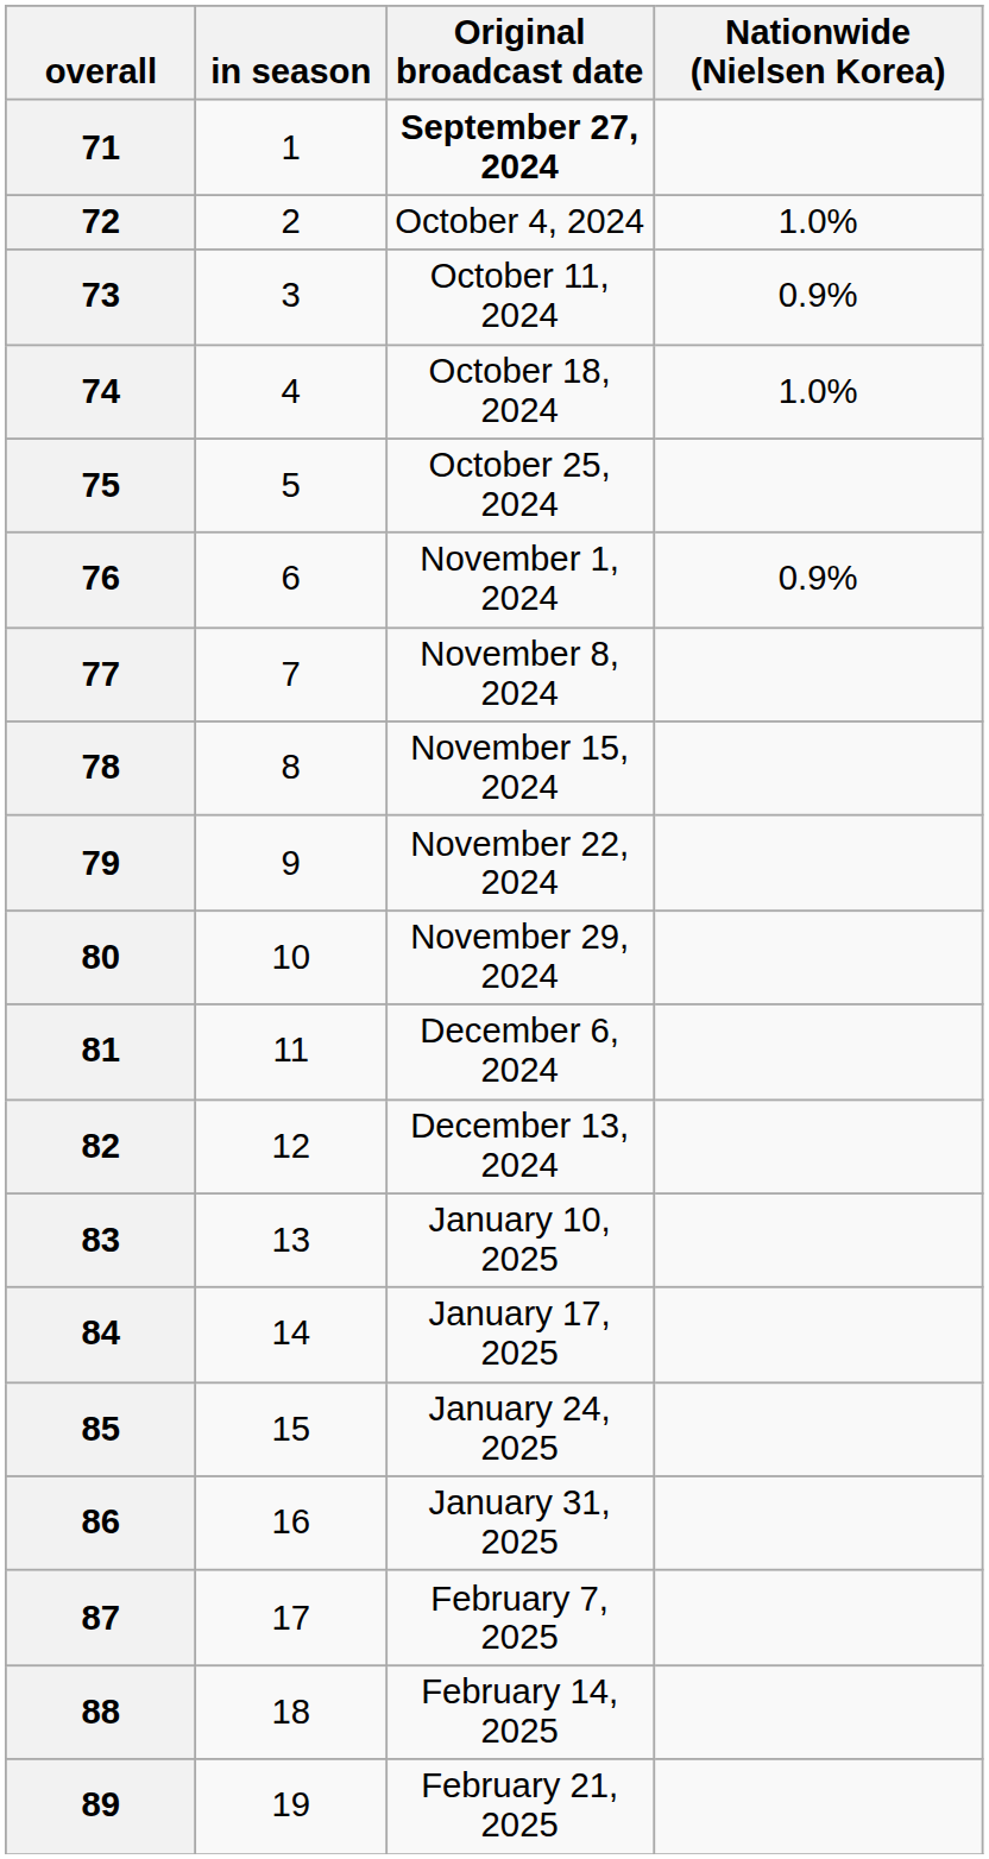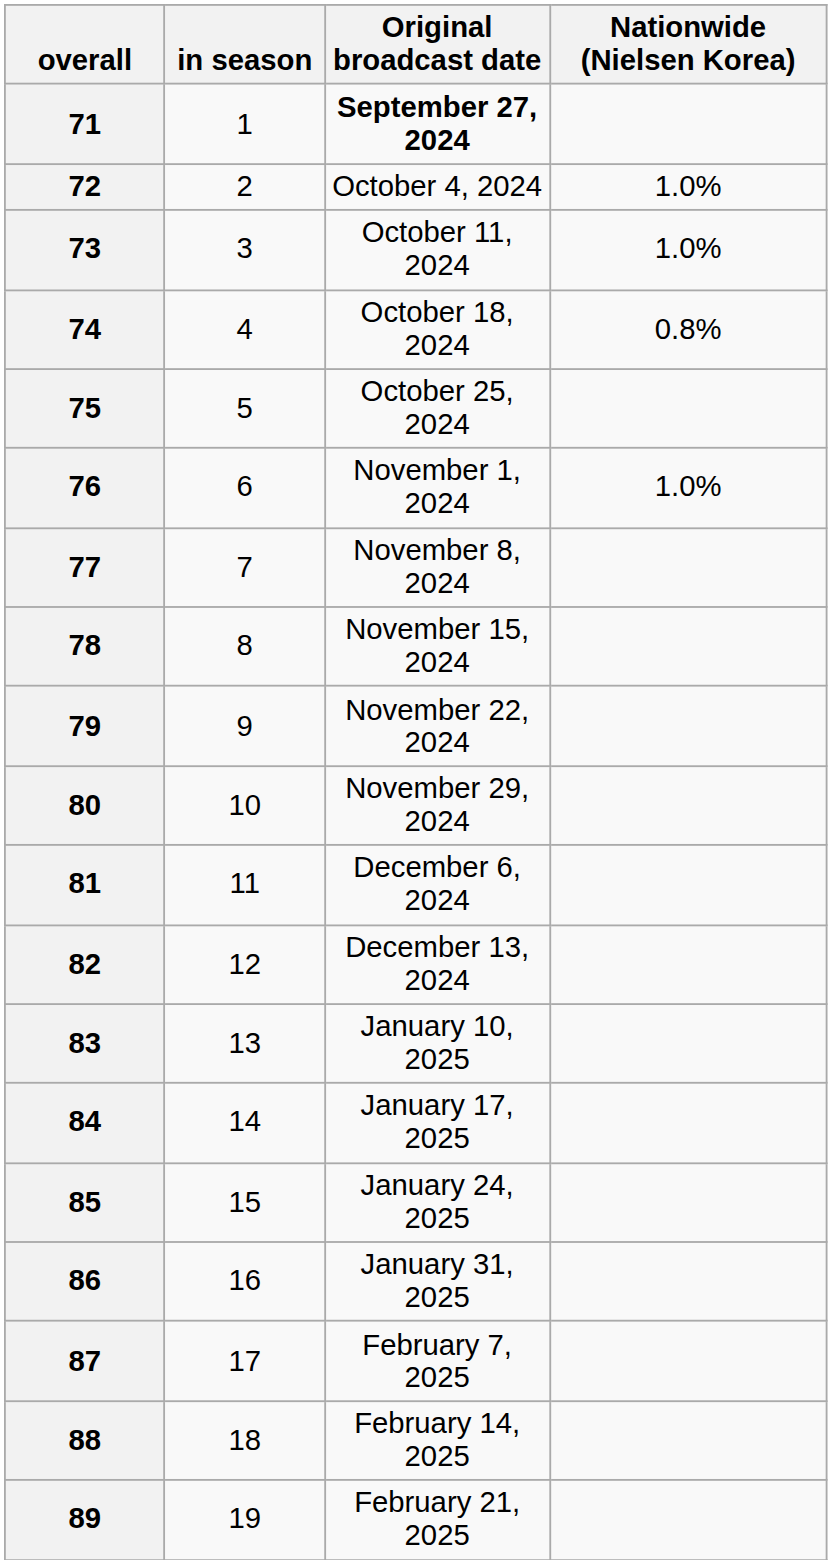 <table class="wikitable" style="width:450px; text-align:center">
 <tr>
 <th scope="col" style="width:5em"><br>overall</th>
 <th scope="col" style="width:5em"><br>in season</th>
 <th scope="col">Original broadcast date</th>
 <th scope="col" style="width:9em">Nationwide<br>(Nielsen Korea)</th>
 </tr>
 <tr>
 <th>71</th>
 <td>1</td>
 <td><strong>September 27, 2024</strong></td>
 <td><strong></strong></td>
 </tr>
 <tr>
 <th>72</th>
 <td>2</td>
 <td>October 4, 2024</td>
 <td>1.0%</td>
 </tr>
 <tr>
 <th>73</th>
 <td>3</td>
 <td>October 11, 2024</td>
-<td>0.9%</td>
+<td>1.0%</td>
 </tr>
 <tr>
 <th>74</th>
 <td>4</td>
 <td>October 18, 2024</td>
-<td>1.0%</td>
+<td>0.8%</td>
 </tr>
 <tr>
 <th>75</th>
 <td>5</td>
 <td>October 25, 2024</td>
 <td><strong></strong></td>
 </tr>
 <tr>
 <th>76</th>
 <td>6</td>
 <td>November 1, 2024</td>
-<td>0.9%</td>
+<td>1.0%</td>
 </tr>
 <tr>
 <th>77</th>
 <td>7</td>
 <td>November 8, 2024</td>
 <td><strong></strong></td>
 </tr>
 <tr>
 <th>78</th>
 <td>8</td>
 <td>November 15, 2024</td>
 <td></td>
 </tr>
 <tr>
 <th>79</th>
 <td>9</td>
 <td>November 22, 2024</td>
 <td></td>
 </tr>
 <tr>
 <th>80</th>
 <td>10</td>
 <td>November 29, 2024</td>
 <td></td>
 </tr>
 <tr>
 <th>81</th>
 <td>11</td>
 <td>December 6, 2024</td>
 <td></td>
 </tr>
 <tr>
 <th>82</th>
 <td>12</td>
 <td>December 13, 2024</td>
 <td></td>
 </tr>
 <tr>
 <th>83</th>
 <td>13</td>
 <td>January 10, 2025</td>
 <td></td>
 </tr>
 <tr>
 <th>84</th>
 <td>14</td>
 <td>January 17, 2025</td>
 <td></td>
 </tr>
 <tr>
 <th>85</th>
 <td>15</td>
 <td>January 24, 2025</td>
 <td></td>
 </tr>
 <tr>
 <th>86</th>
 <td>16</td>
 <td>January 31, 2025</td>
 <td></td>
 </tr>
 <tr>
 <th>87</th>
 <td>17</td>
 <td>February 7, 2025</td>
 <td></td>
 </tr>
 <tr>
 <th>88</th>
 <td>18</td>
 <td>February 14, 2025</td>
 <td></td>
 </tr>
 <tr>
 <th>89</th>
 <td>19</td>
 <td>February 21, 2025</td>
 <td></td>
 </tr>
 <tr>
 </tr>
 </table>
